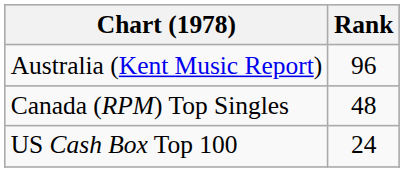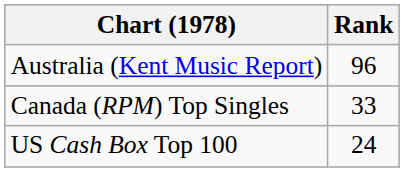 <table class="wikitable sortable" style="text-align:center;">
 <tr>
 <th>Chart (1978)</th>
 <th>Rank</th>
 </tr>
 <tr>
 <td style="text-align:left;">Australia (<a href='#'>Kent Music Report</a>)</td>
 <td>96</td>
 </tr>
 <tr>
 <td style="text-align:left;">Canada (<em>RPM</em>) Top Singles </td>
-<td>48</td>
+<td>33</td>
 </tr>
 <tr>
 <td style="text-align:left;">US <em>Cash Box</em> Top 100</td>
 <td>24</td>
 </tr>
 </table>
